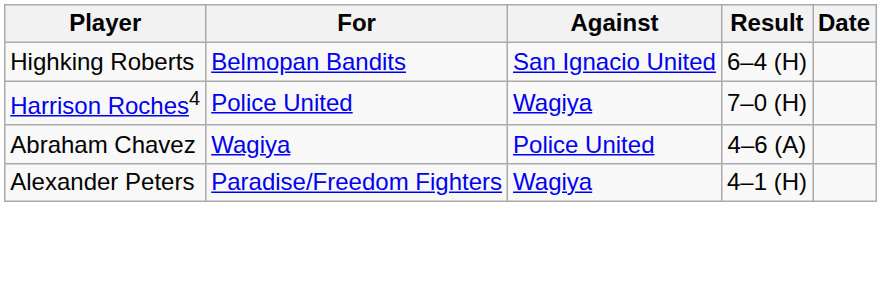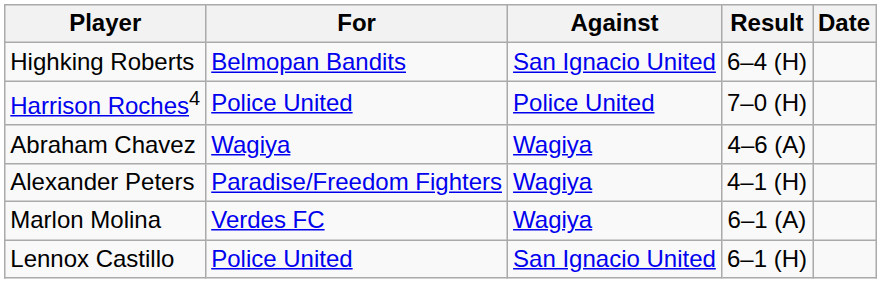 <table class="wikitable">
 <tr>
 <th>Player</th>
 <th>For</th>
 <th>Against</th>
 <th align=center>Result</th>
 <th>Date</th>
 </tr>
 <tr>
 <td> Highking Roberts</td>
 <td><a href='#'>Belmopan Bandits</a></td>
 <td><a href='#'>San Ignacio United</a></td>
 <td align="center">6–4 (H)</td>
 <td></td>
 </tr>
 <tr>
 <td> <a href='#'>Harrison Roches</a><sup>4</sup></td>
 <td><a href='#'>Police United</a></td>
-<td><a href='#'>Wagiya</a></td>
+<td><a href='#'>Police United</a></td>
 <td align="center">7–0 (H)</td>
 <td></td>
 </tr>
 <tr>
 <td> Abraham Chavez</td>
 <td><a href='#'>Wagiya</a></td>
-<td><a href='#'>Police United</a></td>
+<td><a href='#'>Wagiya</a></td>
 <td align="center">4–6 (A)</td>
 <td></td>
 </tr>
 <tr>
 <td> Alexander Peters</td>
 <td><a href='#'>Paradise/Freedom Fighters</a></td>
 <td><a href='#'>Wagiya</a></td>
 <td align="center">4–1 (H)</td>
 <td></td>
 </tr>
+<tr>
+<td> Marlon Molina</td>
+<td><a href='#'>Verdes FC</a></td>
+<td><a href='#'>Wagiya</a></td>
+<td align="center">6–1 (A)</td>
+<td></td>
+</tr>
+<tr>
+<td> Lennox Castillo</td>
+<td><a href='#'>Police United</a></td>
+<td><a href='#'>San Ignacio United</a></td>
+<td align="center">6–1 (H)</td>
+<td></td>
+</tr>
 </table>
